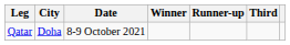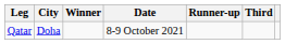 <table class="wikitable">
 <tr>
 <th>Leg</th>
 <th>City</th>
+<th>Winner</th>
 <th>Date</th>
-<th>Winner</th>
 <th>Runner-up</th>
 <th>Third</th>
 <th></th>
 </tr>
 <tr>
 <td><a href='#'>Qatar</a></td>
 <td><a href='#'>Doha</a></td>
+<td></td>
 <td>8-9 October 2021</td>
-<td></td>
 <td></td>
 <td></td>
 <td></td>
 </tr>
 </table>
